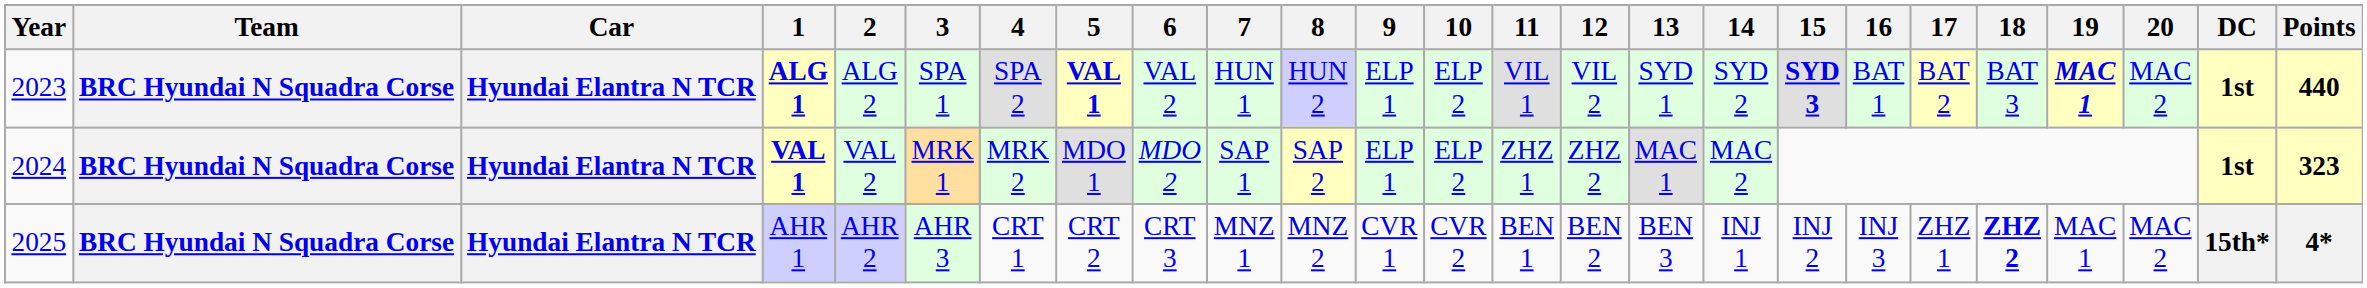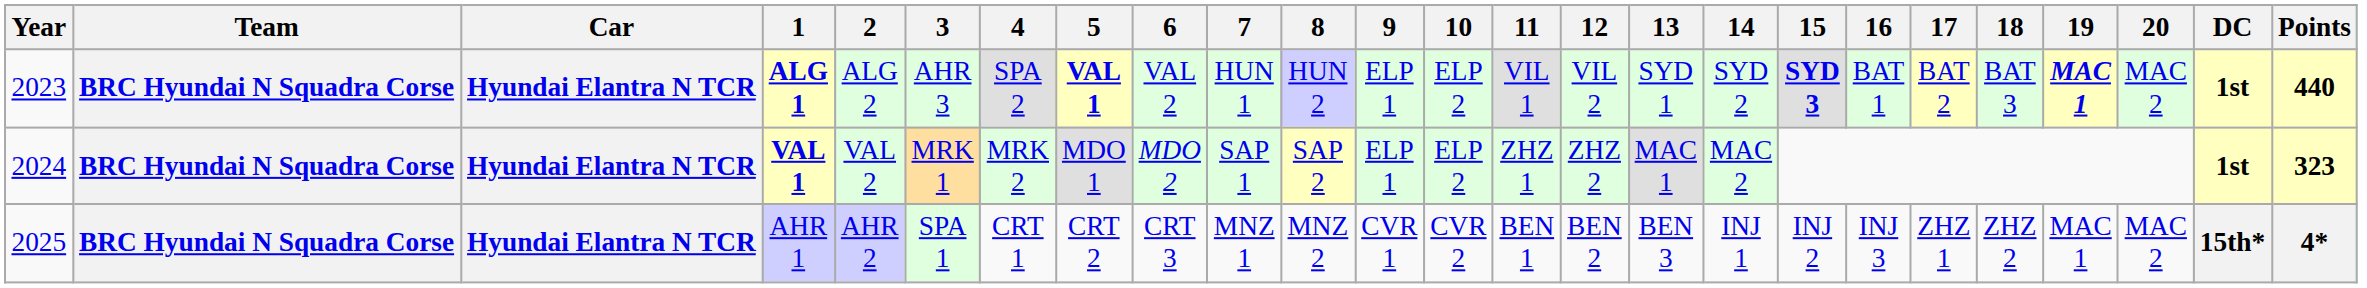 <table class="wikitable" style="text-align:center; font-size:85%">
 <tr>
 <th>Year</th>
 <th>Team</th>
 <th>Car</th>
 <th>1</th>
 <th>2</th>
 <th>3</th>
 <th>4</th>
 <th>5</th>
 <th>6</th>
 <th>7</th>
 <th>8</th>
 <th>9</th>
 <th>10</th>
 <th>11</th>
 <th>12</th>
 <th>13</th>
 <th>14</th>
 <th>15</th>
 <th>16</th>
 <th>17</th>
 <th>18</th>
 <th>19</th>
 <th>20</th>
 <th>DC</th>
 <th>Points</th>
 </tr>
 <tr>
 <td><a href='#'>2023</a></td>
 <th nowrap><a href='#'>BRC Hyundai N Squadra Corse</a></th>
 <th nowrap><a href='#'>Hyundai Elantra N TCR</a></th>
 <td style="background:#FFFFBF;"><strong><a href='#'>ALG<br>1</a></strong><br></td>
 <td style="background:#DFFFDF;"><a href='#'>ALG<br>2</a><br></td>
-<td style="background:#DFFFDF;"><a href='#'>SPA<br>1</a><br></td>
+<td style="background:#DFFFDF;"><a href='#'>AHR<br>3</a><br></td>
 <td style="background:#DFDFDF;"><a href='#'>SPA<br>2</a><br></td>
 <td style="background:#FFFFBF;"><strong><a href='#'>VAL<br>1</a></strong><br></td>
 <td style="background:#DFFFDF;"><a href='#'>VAL<br>2</a><br></td>
 <td style="background:#DFFFDF;"><a href='#'>HUN<br>1</a><br></td>
 <td style="background:#CFCFFF;"><a href='#'>HUN<br>2</a><br></td>
 <td style="background:#DFFFDF;"><a href='#'>ELP<br>1</a><br></td>
 <td style="background:#DFFFDF;"><a href='#'>ELP<br>2</a><br></td>
 <td style="background:#DFDFDF;"><a href='#'>VIL<br>1</a><br></td>
 <td style="background:#DFFFDF;"><a href='#'>VIL<br>2</a><br></td>
 <td style="background:#DFFFDF;"><a href='#'>SYD<br>1</a><br></td>
 <td style="background:#DFFFDF;"><a href='#'>SYD<br>2</a><br></td>
 <td style="background:#DFDFDF;"><strong><a href='#'>SYD<br>3</a><br></strong></td>
 <td style="background:#DFFFDF;"><a href='#'>BAT<br>1</a><br></td>
 <td style="background:#FFFFBF;"><a href='#'>BAT<br>2</a><br></td>
 <td style="background:#DFFFDF;"><a href='#'>BAT<br>3</a><br></td>
 <td style="background:#FFFFBF;"><strong><em><a href='#'>MAC<br>1</a></em></strong><br></td>
 <td style="background:#DFFFDF;"><a href='#'>MAC<br>2</a><br></td>
 <th style="background:#FFFFBF;">1st</th>
 <th style="background:#FFFFBF;">440</th>
 </tr>
 <tr>
 <td><a href='#'>2024</a></td>
 <th nowrap><a href='#'>BRC Hyundai N Squadra Corse</a></th>
 <th nowrap><a href='#'>Hyundai Elantra N TCR</a></th>
 <td style="background:#FFFFBF;"><strong><a href='#'>VAL<br>1</a></strong><br></td>
 <td style="background:#DFFFDF;"><a href='#'>VAL<br>2</a><br></td>
 <td style="background:#FFDF9F;"><a href='#'>MRK<br>1</a><br></td>
 <td style="background:#DFFFDF;"><a href='#'>MRK<br>2</a><br></td>
 <td style="background:#DFDFDF;"><a href='#'>MDO<br>1</a><br></td>
 <td style="background:#DFFFDF;"><em><a href='#'>MDO<br>2</a></em><br></td>
 <td style="background:#DFFFDF;"><a href='#'>SAP<br>1</a><br></td>
 <td style="background:#FFFFBF;"><a href='#'>SAP<br>2</a><br></td>
 <td style="background:#DFFFDF;"><a href='#'>ELP<br>1</a><br></td>
 <td style="background:#DFFFDF;"><a href='#'>ELP<br>2</a><br></td>
 <td style="background:#DFFFDF;"><a href='#'>ZHZ<br>1</a><br></td>
 <td style="background:#DFFFDF;"><a href='#'>ZHZ<br>2</a><br></td>
 <td style="background:#DFDFDF;"><a href='#'>MAC<br>1</a><br></td>
 <td style="background:#DFFFDF;"><a href='#'>MAC<br>2</a><br></td>
 <td colspan=6></td>
 <th style="background:#FFFFBF;">1st</th>
 <th style="background:#FFFFBF;">323</th>
 </tr>
 <tr>
 <td><a href='#'>2025</a></td>
 <th nowrap><a href='#'>BRC Hyundai N Squadra Corse</a></th>
 <th nowrap><a href='#'>Hyundai Elantra N TCR</a></th>
 <td style="background:#CFCFFF;"><a href='#'>AHR<br>1</a><br></td>
 <td style="background:#CFCFFF;"><a href='#'>AHR<br>2</a><br></td>
-<td style="background:#DFFFDF;"><a href='#'>AHR<br>3</a><br></td>
+<td style="background:#DFFFDF;"><a href='#'>SPA<br>1</a><br></td>
 <td style="background:#;"><a href='#'>CRT<br>1</a><br></td>
 <td style="background:#;"><a href='#'>CRT<br>2</a><br></td>
 <td style="background:#;"><a href='#'>CRT<br>3</a><br></td>
 <td style="background:#;"><a href='#'>MNZ<br>1</a><br></td>
 <td style="background:#;"><a href='#'>MNZ<br>2</a><br></td>
 <td style="background:#;"><a href='#'>CVR<br>1</a><br></td>
 <td style="background:#;"><a href='#'>CVR<br>2</a><br></td>
 <td style="background:#;"><a href='#'>BEN<br>1</a><br></td>
 <td style="background:#;"><a href='#'>BEN<br>2</a><br></td>
 <td style="background:#;"><a href='#'>BEN<br>3</a><br></td>
 <td style="background:#;"><a href='#'>INJ<br>1</a><br></td>
 <td style="background:#;"><a href='#'>INJ<br>2</a><br></td>
 <td style="background:#;"><a href='#'>INJ<br>3</a><br></td>
 <td style="background:#;"><a href='#'>ZHZ<br>1</a><br></td>
-<td style="background:#;"><strong><a href='#'>ZHZ<br>2</a><br></strong></td>
+<td style="background:#;"><a href='#'>ZHZ<br>2</a><br></td>
 <td style="background:#;"><a href='#'>MAC<br>1</a><br></td>
 <td style="background:#;"><a href='#'>MAC<br>2</a><br></td>
 <th>15th*</th>
 <th>4*</th>
 </tr>
 </table>
